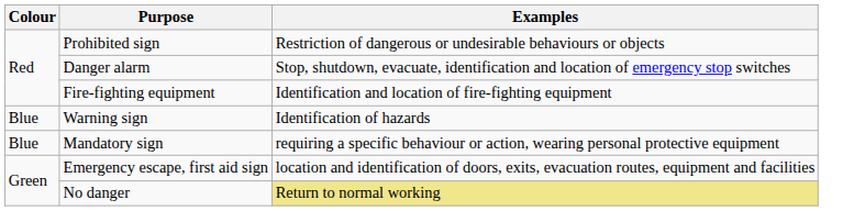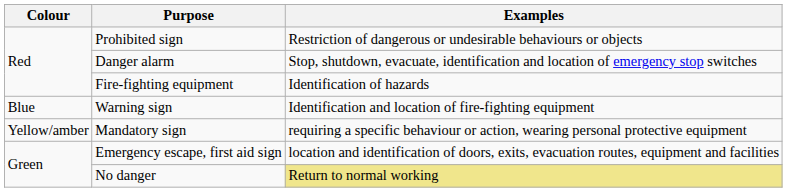 <table class="wikitable">
 <tr>
 <th>Colour</th>
 <th>Purpose</th>
 <th>Examples</th>
 </tr>
 <tr>
 <td rowspan="3">Red</td>
 <td>Prohibited sign</td>
 <td>Restriction of dangerous or undesirable behaviours or objects</td>
 </tr>
 <tr>
 <td>Danger alarm</td>
 <td>Stop, shutdown, evacuate, identification and location of <a href='#'>emergency stop</a> switches</td>
 </tr>
 <tr>
 <td>Fire-fighting equipment</td>
-<td>Identification and location of fire-fighting equipment</td>
+<td>Identification of hazards</td>
 </tr>
 <tr>
 <td>Blue</td>
 <td>Warning sign</td>
-<td>Identification of hazards</td>
+<td>Identification and location of fire-fighting equipment</td>
 </tr>
 <tr>
-<td>Blue</td>
+<td>Yellow/amber</td>
 <td>Mandatory sign</td>
 <td>requiring a specific behaviour or action, wearing personal protective equipment</td>
 </tr>
 <tr>
 <td rowspan="2">Green</td>
 <td>Emergency escape, first aid sign</td>
 <td>location and identification of doors, exits, evacuation routes, equipment and facilities</td>
 </tr>
 <tr>
 <td>No danger</td>
 <td style="background: khaki;">Return to normal working</td>
 </tr>
 </table>
